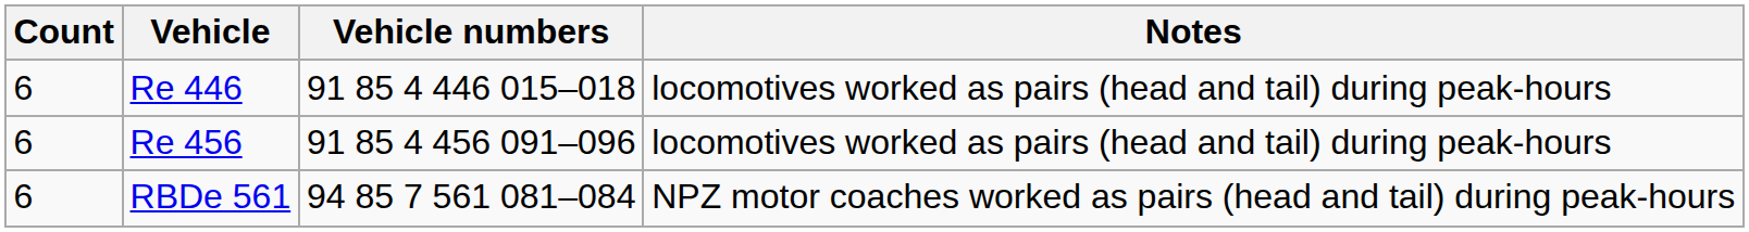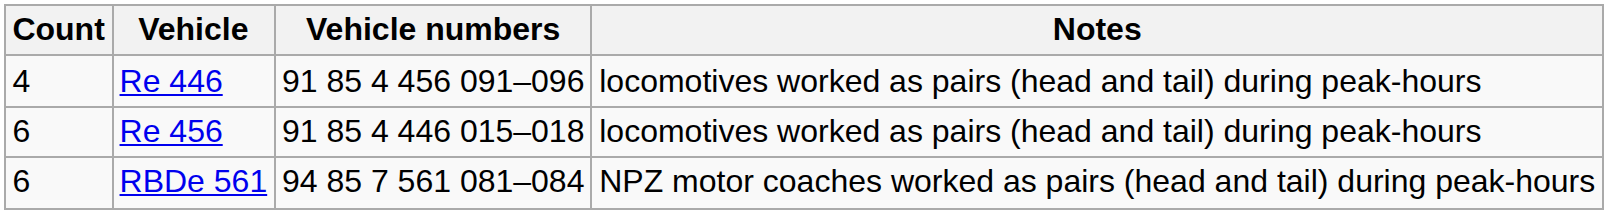 <table class="wikitable">
 <tr>
 <th>Count</th>
 <th>Vehicle</th>
 <th>Vehicle numbers</th>
 <th>Notes</th>
 </tr>
 <tr>
-<td>6</td>
+<td>4</td>
 <td><a href='#'>Re 446</a></td>
-<td>91 85 4 446 015–018</td>
+<td>91 85 4 456 091–096</td>
 <td>locomotives worked as pairs (head and tail) during peak-hours</td>
 </tr>
 <tr>
 <td>6</td>
 <td><a href='#'>Re 456</a></td>
-<td>91 85 4 456 091–096</td>
+<td>91 85 4 446 015–018</td>
 <td>locomotives worked as pairs (head and tail) during peak-hours</td>
 </tr>
 <tr>
 <td>6</td>
 <td><a href='#'>RBDe 561</a></td>
 <td>94 85 7 561 081–084</td>
 <td>NPZ motor coaches worked as pairs (head and tail) during peak-hours</td>
 </tr>
 </table>
